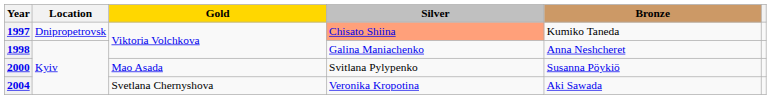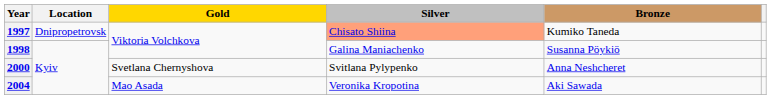 <table class="wikitable unsortable" style="text-align:left; width:85%">
 <tr>
 <th scope="col" style="text-align:center">Year</th>
 <th scope="col" style="text-align:center">Location</th>
 <td scope="col" style="text-align:center; width:30%; background:gold"><strong>Gold</strong></td>
 <td scope="col" style="text-align:center; width:30%; background:silver"><strong>Silver</strong></td>
 <td scope="col" style="text-align:center; width:30%; background:#c96"><strong>Bronze</strong></td>
 <th scope="col" style="text-align:center"></th>
 </tr>
 <tr>
 <th scope="row" style="text-align:left"><a href='#'>1997</a></th>
 <td><a href='#'>Dnipropetrovsk</a></td>
 <td rowspan="2"> <a href='#'>Viktoria Volchkova</a></td>
 <td style="background: lightsalmon;"> <a href='#'>Chisato Shiina</a></td>
 <td> Kumiko Taneda</td>
 <td></td>
 </tr>
 <tr>
 <th scope="row" style="text-align:left"><a href='#'>1998</a></th>
 <td rowspan="3"><a href='#'>Kyiv</a></td>
 <td> <a href='#'>Galina Maniachenko</a></td>
+<td> <a href='#'>Susanna Pöykiö</a></td>
+<td></td>
+</tr>
+<tr>
+<th scope="row" style="text-align:left"><a href='#'>2000</a></th>
+<td> Svetlana Chernyshova</td>
+<td> Svitlana Pylypenko</td>
 <td> <a href='#'>Anna Neshcheret</a></td>
 <td></td>
 </tr>
 <tr>
-<th scope="row" style="text-align:left"><a href='#'>2000</a></th>
+<th scope="row" style="text-align:left"><a href='#'>2004</a></th>
 <td> <a href='#'>Mao Asada</a></td>
-<td> Svitlana Pylypenko</td>
-<td> <a href='#'>Susanna Pöykiö</a></td>
-<td></td>
-</tr>
-<tr>
-<th scope="row" style="text-align:left"><a href='#'>2004</a></th>
-<td> Svetlana Chernyshova</td>
 <td> <a href='#'>Veronika Kropotina</a></td>
 <td> <a href='#'>Aki Sawada</a></td>
 <td></td>
 </tr>
 </table>
